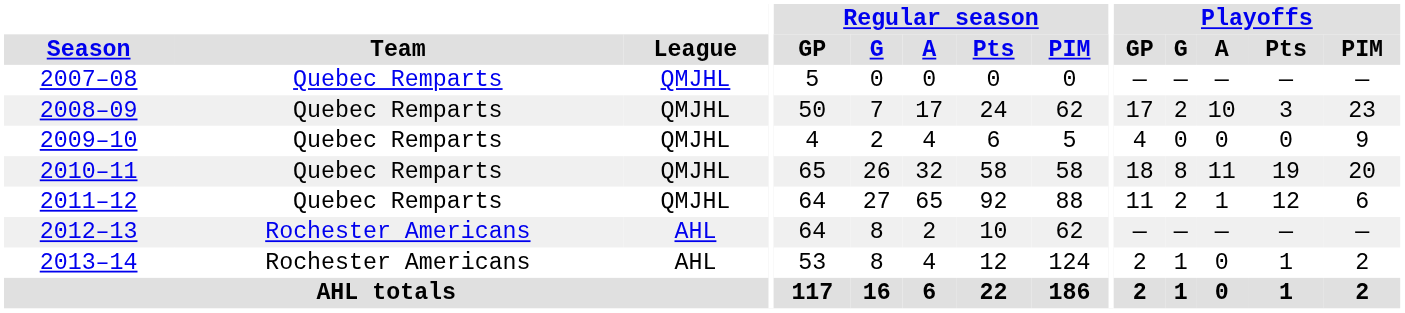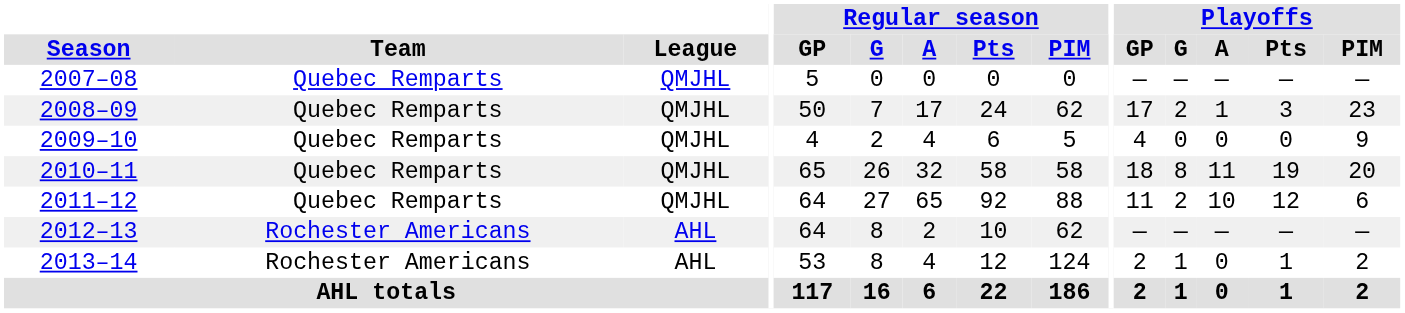 <table border="0" cellpadding="1" cellspacing="0" style="text-align:center; width:60em">
 <tr bgcolor="#e0e0e0">
 <th colspan="3" bgcolor="#ffffff"></th>
 <th rowspan="99" bgcolor="#ffffff"></th>
 <th colspan="5"><a href='#'>Regular season</a></th>
 <th rowspan="99" bgcolor="#ffffff"></th>
 <th colspan="5"><a href='#'>Playoffs</a></th>
 </tr>
 <tr bgcolor="#e0e0e0">
 <th><a href='#'>Season</a></th>
 <th>Team</th>
 <th>League</th>
 <th>GP</th>
 <th><a href='#'>G</a></th>
 <th><a href='#'>A</a></th>
 <th><a href='#'>Pts</a></th>
 <th><a href='#'>PIM</a></th>
 <th>GP</th>
 <th>G</th>
 <th>A</th>
 <th>Pts</th>
 <th>PIM</th>
 </tr>
 <tr>
 <td><a href='#'>2007–08</a></td>
 <td><a href='#'>Quebec Remparts</a></td>
 <td><a href='#'>QMJHL</a></td>
 <td>5</td>
 <td>0</td>
 <td>0</td>
 <td>0</td>
 <td>0</td>
 <td>—</td>
 <td>—</td>
 <td>—</td>
 <td>—</td>
 <td>—</td>
 </tr>
 <tr bgcolor="#f0f0f0">
 <td><a href='#'>2008–09</a></td>
 <td>Quebec Remparts</td>
 <td>QMJHL</td>
 <td>50</td>
 <td>7</td>
 <td>17</td>
 <td>24</td>
 <td>62</td>
 <td>17</td>
 <td>2</td>
-<td>10</td>
+<td>1</td>
 <td>3</td>
 <td>23</td>
 </tr>
 <tr>
 <td><a href='#'>2009–10</a></td>
 <td>Quebec Remparts</td>
 <td>QMJHL</td>
 <td>4</td>
 <td>2</td>
 <td>4</td>
 <td>6</td>
 <td>5</td>
 <td>4</td>
 <td>0</td>
 <td>0</td>
 <td>0</td>
 <td>9</td>
 </tr>
 <tr bgcolor="#f0f0f0">
 <td><a href='#'>2010–11</a></td>
 <td>Quebec Remparts</td>
 <td>QMJHL</td>
 <td>65</td>
 <td>26</td>
 <td>32</td>
 <td>58</td>
 <td>58</td>
 <td>18</td>
 <td>8</td>
 <td>11</td>
 <td>19</td>
 <td>20</td>
 </tr>
 <tr>
 <td><a href='#'>2011–12</a></td>
 <td>Quebec Remparts</td>
 <td>QMJHL</td>
 <td>64</td>
 <td>27</td>
 <td>65</td>
 <td>92</td>
 <td>88</td>
 <td>11</td>
 <td>2</td>
-<td>1</td>
+<td>10</td>
 <td>12</td>
 <td>6</td>
 </tr>
 <tr bgcolor="#f0f0f0">
 <td><a href='#'>2012–13</a></td>
 <td><a href='#'>Rochester Americans</a></td>
 <td><a href='#'>AHL</a></td>
 <td>64</td>
 <td>8</td>
 <td>2</td>
 <td>10</td>
 <td>62</td>
 <td>—</td>
 <td>—</td>
 <td>—</td>
 <td>—</td>
 <td>—</td>
 </tr>
 <tr>
 <td><a href='#'>2013–14</a></td>
 <td>Rochester Americans</td>
 <td>AHL</td>
 <td>53</td>
 <td>8</td>
 <td>4</td>
 <td>12</td>
 <td>124</td>
 <td>2</td>
 <td>1</td>
 <td>0</td>
 <td>1</td>
 <td>2</td>
 </tr>
 <tr bgcolor="#e0e0e0">
 <th colspan="3">AHL totals</th>
 <th>117</th>
 <th>16</th>
 <th>6</th>
 <th>22</th>
 <th>186</th>
 <th>2</th>
 <th>1</th>
 <th>0</th>
 <th>1</th>
 <th>2</th>
 </tr>
 </table>
